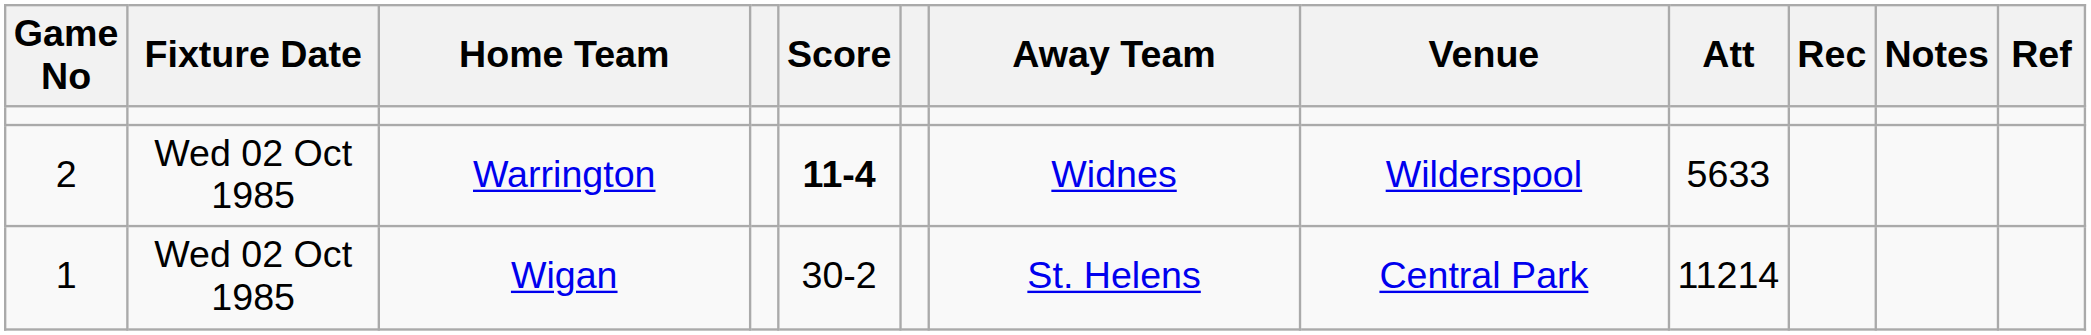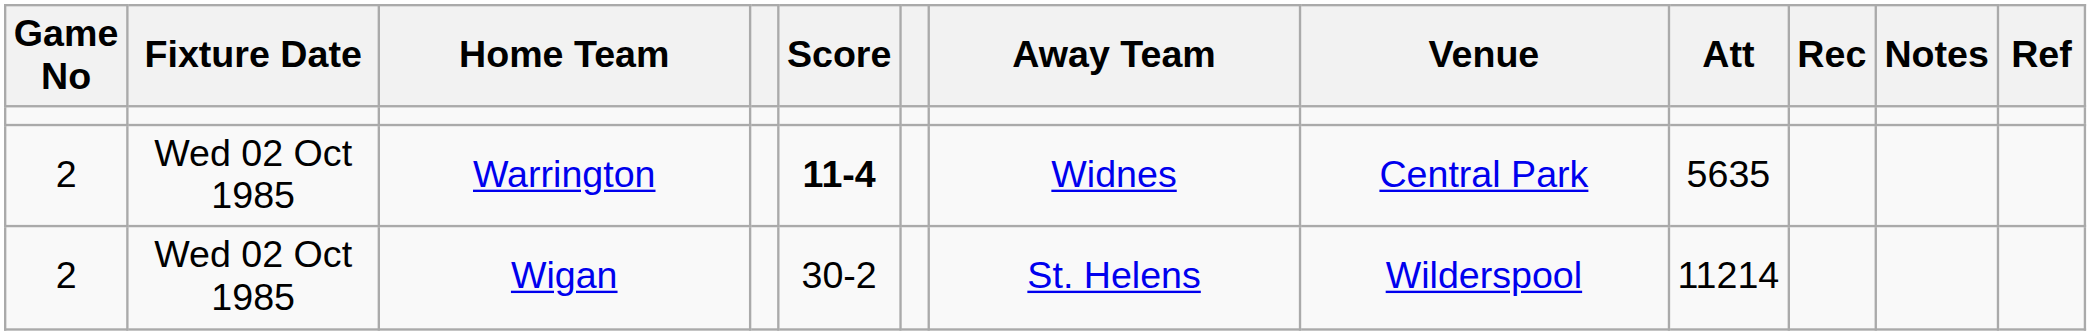 <table class="wikitable" style="text-align:center;">
 <tr>
 <th width=20 abbr="No">Game No</th>
 <th width=100 abbr="Date">Fixture Date</th>
 <th width=150 abbr="Home Team">Home Team</th>
 <th width=5 abbr="space"></th>
 <th width=20 abbr="Score">Score</th>
 <th width=5 abbr="space"></th>
 <th width=150 abbr="Away Team">Away Team</th>
 <th width=150 abbr="Venue">Venue</th>
 <th width=30 abbr="Att">Att</th>
 <th width=30 abbr="Rec">Rec</th>
 <th width=20 abbr="Notes">Notes</th>
 <th width=30 abbr="Ref">Ref</th>
 </tr>
 <tr>
 <td></td>
 <td></td>
 <td></td>
 <td></td>
 <td></td>
 <td></td>
 <td></td>
 <td></td>
 <td></td>
 <td></td>
 <td></td>
 </tr>
 <tr>
 <td>2</td>
 <td>Wed 02 Oct 1985</td>
 <td><a href='#'>Warrington</a></td>
 <td></td>
 <td><strong>11-4</strong></td>
 <td></td>
 <td><a href='#'>Widnes</a></td>
-<td><a href='#'>Wilderspool</a></td>
-<td>5633</td>
+<td><a href='#'>Central Park</a></td>
+<td>5635</td>
 <td></td>
 <td></td>
 <td></td>
 </tr>
 <tr>
-<td>1</td>
+<td>2</td>
 <td>Wed 02 Oct 1985</td>
 <td><a href='#'>Wigan</a></td>
 <td></td>
 <td>30-2</td>
 <td></td>
 <td><a href='#'>St. Helens</a></td>
-<td><a href='#'>Central Park</a></td>
+<td><a href='#'>Wilderspool</a></td>
 <td>11214</td>
 <td></td>
 <td></td>
 <td></td>
 </tr>
 </table>
